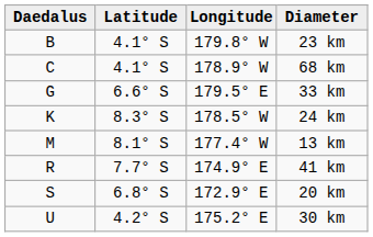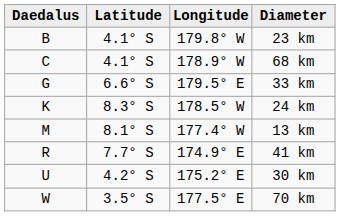 <table class="wikitable">
 <tr>
 <th width="25%" style="background:#eeeeee;">Daedalus</th>
 <th width="25%" style="background:#eeeeee;">Latitude</th>
 <th width="25%" style="background:#eeeeee;">Longitude</th>
 <th width="25%" style="background:#eeeeee;">Diameter</th>
 </tr>
 <tr>
 <td align="center">B</td>
 <td align="center">4.1° S</td>
 <td align="center">179.8° W</td>
 <td align="center">23 km</td>
 </tr>
 <tr>
 <td align="center">C</td>
 <td align="center">4.1° S</td>
 <td align="center">178.9° W</td>
 <td align="center">68 km</td>
 </tr>
 <tr>
 <td align="center">G</td>
 <td align="center">6.6° S</td>
 <td align="center">179.5° E</td>
 <td align="center">33 km</td>
 </tr>
 <tr>
 <td align="center">K</td>
 <td align="center">8.3° S</td>
 <td align="center">178.5° W</td>
 <td align="center">24 km</td>
 </tr>
 <tr>
 <td align="center">M</td>
 <td align="center">8.1° S</td>
 <td align="center">177.4° W</td>
 <td align="center">13 km</td>
 </tr>
 <tr>
 <td align="center">R</td>
 <td align="center">7.7° S</td>
 <td align="center">174.9° E</td>
 <td align="center">41 km</td>
 </tr>
 <tr>
-<td align="center">S</td>
-<td align="center">6.8° S</td>
-<td align="center">172.9° E</td>
-<td align="center">20 km</td>
-</tr>
-<tr>
 <td align="center">U</td>
 <td align="center">4.2° S</td>
 <td align="center">175.2° E</td>
 <td align="center">30 km</td>
 </tr>
+<tr>
+<td align="center">W</td>
+<td align="center">3.5° S</td>
+<td align="center">177.5° E</td>
+<td align="center">70 km</td>
+</tr>
 </table>
